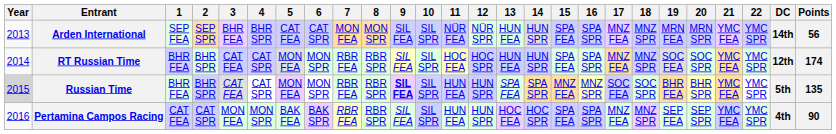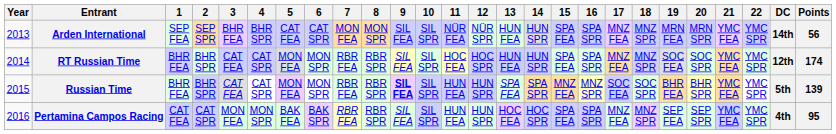 <table class="wikitable" style="text-align:center; font-size:85%">
 <tr>
 <th>Year</th>
 <th>Entrant</th>
 <th>1</th>
 <th>2</th>
 <th>3</th>
 <th>4</th>
 <th>5</th>
 <th>6</th>
 <th>7</th>
 <th>8</th>
 <th>9</th>
 <th>10</th>
 <th>11</th>
 <th>12</th>
 <th>13</th>
 <th>14</th>
 <th>15</th>
 <th>16</th>
 <th>17</th>
 <th>18</th>
 <th>19</th>
 <th>20</th>
 <th>21</th>
 <th>22</th>
 <th>DC</th>
 <th>Points</th>
 </tr>
 <tr>
 <td><a href='#'>2013</a></td>
 <th nowrap><a href='#'>Arden International</a></th>
 <td style="background:#DFFFDF;"><a href='#'>SEP<br>FEA</a><br></td>
 <td style="background:#FFDF9F;"><a href='#'>SEP<br>SPR</a><br></td>
 <td style="background:#EFCFFF;"><a href='#'>BHR<br>FEA</a><br></td>
 <td style="background:#CFCFFF;"><a href='#'>BHR<br>SPR</a><br></td>
 <td style="background:#CFCFFF;"><a href='#'>CAT<br>FEA</a><br></td>
 <td style="background:#CFCFFF;"><a href='#'>CAT<br>SPR</a><br></td>
 <td style="background:#FFDF9F;"><a href='#'>MON<br>FEA</a><br></td>
 <td style="background:#FFDF9F;"><a href='#'>MON<br>SPR</a><br></td>
 <td style="background:#CFCFFF;"><a href='#'>SIL<br>FEA</a><br></td>
 <td style="background:#CFCFFF;"><a href='#'>SIL<br>SPR</a><br></td>
 <td style="background:#CFCFFF;"><a href='#'>NÜR<br>FEA</a><br></td>
 <td style="background:#DFFFDF;"><a href='#'>NÜR<br>SPR</a><br></td>
 <td style="background:#DFFFDF;"><a href='#'>HUN<br>FEA</a><br></td>
 <td style="background:#DFDFDF;"><a href='#'>HUN<br>SPR</a><br></td>
 <td style="background:#CFCFFF;"><a href='#'>SPA<br>FEA</a><br></td>
 <td style="background:#CFCFFF;"><a href='#'>SPA<br>SPR</a><br></td>
 <td style="background:#EFCFFF;"><a href='#'>MNZ<br>FEA</a><br></td>
 <td style="background:#CFCFFF;"><a href='#'>MNZ<br>SPR</a><br></td>
 <td style="background:#CFCFFF;"><a href='#'>MRN<br>FEA</a><br></td>
 <td style="background:#CFCFFF;"><a href='#'>MRN<br>SPR</a><br></td>
 <td style="background:#EFCFFF;"><a href='#'>YMC<br>FEA</a><br></td>
 <td style="background:#CFCFFF;"><a href='#'>YMC<br>SPR</a><br></td>
 <th>14th</th>
 <th>56</th>
 </tr>
 <tr>
 <td><a href='#'>2014</a></td>
 <th nowrap><a href='#'>RT Russian Time</a></th>
 <td style="background:#CFCFFF;"><a href='#'>BHR<br>FEA</a><br></td>
 <td style="background:#DFFFDF;"><a href='#'>BHR<br>SPR</a><br></td>
 <td style="background:#CFCFFF;"><a href='#'>CAT<br>FEA</a><br></td>
 <td style="background:#CFCFFF;"><a href='#'>CAT<br>SPR</a><br></td>
 <td style="background:#DFDFDF;"><a href='#'>MON<br>FEA</a><br></td>
 <td style="background:#DFFFDF;"><a href='#'>MON<br>SPR</a><br></td>
 <td style="background:#DFFFDF;"><a href='#'>RBR<br>FEA</a><br></td>
 <td style="background:#DFFFDF;"><a href='#'>RBR<br>SPR</a><br></td>
 <td style="background:#FFFFBF;"><em><a href='#'>SIL<br>FEA</a></em><br></td>
 <td style="background:#DFFFDF;"><a href='#'>SIL<br>SPR</a><br></td>
 <td style="background:#FFFFBF;"><a href='#'>HOC<br>FEA</a><br></td>
 <td style="background:#CFCFFF;"><a href='#'>HOC<br>SPR</a><br></td>
 <td style="background:#CFCFFF;"><a href='#'>HUN<br>FEA</a><br></td>
 <td style="background:#CFCFFF;"><a href='#'>HUN<br>SPR</a><br></td>
 <td style="background:#DFFFDF;"><a href='#'>SPA<br>FEA</a><br></td>
 <td style="background:#DFFFDF;"><a href='#'>SPA<br>SPR</a><br></td>
 <td style="background:#FFDF9F;"><a href='#'>MNZ<br>FEA</a><br></td>
 <td style="background:#CFCFFF;"><a href='#'>MNZ<br>SPR</a><br></td>
 <td style="background:#DFDFDF;"><a href='#'>SOC<br>FEA</a><br></td>
 <td style="background:#DFFFDF;"><a href='#'>SOC<br>SPR</a><br></td>
 <td style="background:#FFDF9F;"><a href='#'>YMC<br>FEA</a><br></td>
 <td style="background:#DFFFDF;"><a href='#'>YMC<br>SPR</a><br></td>
 <th>12th</th>
 <th>174</th>
 </tr>
 <tr>
-<td style="background: lightgrey;"><a href='#'>2015</a></td>
+<td><a href='#'>2015</a></td>
 <th nowrap><a href='#'>Russian Time</a></th>
 <td style="background:#DFFFDF;"><a href='#'>BHR<br>FEA</a><br></td>
 <td style="background:#CFCFFF;"><a href='#'>BHR<br>SPR</a><br></td>
 <td style="background:#DFDFDF;"><em><a href='#'>CAT<br>FEA</a></em><br></td>
 <td style="background:#FFFFFF;"><a href='#'>CAT<br>SPR</a><br></td>
 <td style="background:#EFCFFF;"><a href='#'>MON<br>FEA</a><br></td>
 <td style="background:#FFFFFF;"><a href='#'>MON<br>SPR</a><br></td>
 <td style="background:#DFFFDF;"><a href='#'>RBR<br>FEA</a><br></td>
 <td style="background:#DFFFDF;"><a href='#'>RBR<br>SPR</a><br></td>
 <td style="background:#EFCFFF;"><strong><a href='#'>SIL<br>FEA</a><br></strong></td>
 <td style="background:#CFCFFF;"><a href='#'>SIL<br>SPR</a><br></td>
 <td style="background:#CFCFFF;"><a href='#'>HUN<br>FEA</a><br></td>
 <td style="background:#CFCFFF;"><a href='#'>HUN<br>SPR</a><br></td>
 <td style="background:#DFFFDF;"><em><a href='#'>SPA<br>FEA</a></em><br></td>
 <td style="background:#FFDF9F;"><a href='#'>SPA<br>SPR</a><br></td>
 <td style="background:#FFDF9F;"><a href='#'>MNZ<br>FEA</a><br></td>
 <td style="background:#FFFFBF;"><a href='#'>MNZ<br>SPR</a><br></td>
 <td style="background:#CFCFFF;"><a href='#'>SOC<br>FEA</a><br></td>
 <td style="background:#DFFFDF;"><a href='#'>SOC<br>SPR</a><br></td>
 <td style="background:#FFDF9F;"><a href='#'>BHR<br>FEA</a><br></td>
 <td style="background:#FFFFBF;"><a href='#'>BHR<br>SPR</a><br></td>
 <td style="background:#FFDF9F;"><a href='#'>YMC<br>FEA</a><br></td>
 <td style="background:#FFFFFF;"><a href='#'>YMC<br>SPR</a><br></td>
 <th>5th</th>
-<th>135</th>
+<th>139</th>
 </tr>
 <tr>
 <td><a href='#'>2016</a></td>
 <th nowrap><a href='#'>Pertamina Campos Racing</a></th>
 <td style="background:#CFCFFF;"><a href='#'>CAT<br>FEA</a><br></td>
 <td style="background:#CFCFFF;"><a href='#'>CAT<br>SPR</a><br></td>
 <td style="background:#DFFFDF;"><a href='#'>MON<br>FEA</a><br></td>
 <td style="background:#DFFFDF;"><a href='#'>MON<br>SPR</a><br></td>
 <td style="background:#DFFFDF;"><a href='#'>BAK<br>FEA</a><br></td>
 <td style="background:#EFCFFF;"><a href='#'>BAK<br>SPR</a><br></td>
 <td style="background:#FFFFBF;"><em><a href='#'>RBR<br>FEA</a></em><br></td>
 <td style="background:#DFFFDF;"><a href='#'>RBR<br>SPR</a><br></td>
 <td style="background:#DFFFDF;"><em><a href='#'>SIL<br>FEA</a></em><br></td>
 <td style="background:#CFCFFF;"><a href='#'>SIL<br>SPR</a><br></td>
 <td style="background:#DFFFDF;"><a href='#'>HUN<br>FEA</a><br></td>
 <td style="background:#DFFFDF;"><a href='#'>HUN<br>SPR</a><br></td>
 <td style="background:#EFCFFF;"><a href='#'>HOC<br>FEA</a><br></td>
 <td style="background:#CFCFFF;"><a href='#'>HOC<br>SPR</a><br></td>
 <td style="background:#CFCFFF;"><a href='#'>SPA<br>FEA</a><br></td>
 <td style="background:#CFCFFF;"><a href='#'>SPA<br>SPR</a><br></td>
 <td style="background:#DFFFDF;"><a href='#'>MNZ<br>FEA</a><br></td>
 <td style="background:#EFCFFF;"><a href='#'>MNZ<br>SPR</a><br></td>
 <td style="background:#DFFFDF;"><a href='#'>SEP<br>FEA</a><br></td>
 <td style="background:#DFFFDF;"><a href='#'>SEP<br>SPR</a><br></td>
 <td style="background:#CFCFFF;"><a href='#'>YMC<br>FEA</a><br></td>
 <td style="background:#DFFFDF;"><a href='#'>YMC<br>SPR</a><br></td>
 <th>4th</th>
-<th>90</th>
+<th>95</th>
 </tr>
 </table>
